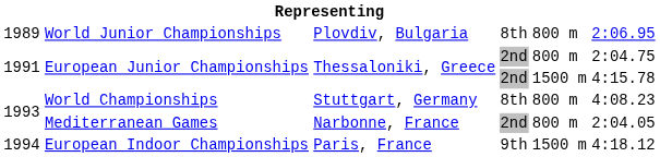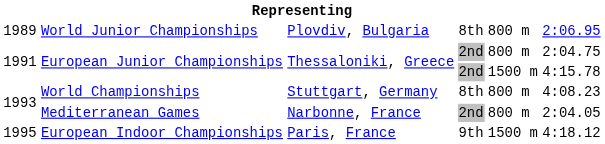 <table>
 <tr>
 <th colspan="6">Representing </th>
 </tr>
 <tr>
 <td>1989</td>
 <td><a href='#'>World Junior Championships</a></td>
 <td><a href='#'>Plovdiv</a>, <a href='#'>Bulgaria</a></td>
 <td align="center">8th</td>
 <td>800 m</td>
 <td><a href='#'>2:06.95</a></td>
 </tr>
 <tr>
 <td rowspan=2>1991</td>
 <td rowspan=2><a href='#'>European Junior Championships</a></td>
 <td rowspan=2><a href='#'>Thessaloniki</a>, <a href='#'>Greece</a></td>
 <td bgcolor="silver" align="center">2nd</td>
 <td>800 m</td>
 <td>2:04.75</td>
 </tr>
 <tr>
 <td bgcolor="silver" align="center">2nd</td>
 <td>1500 m</td>
 <td>4:15.78</td>
 </tr>
 <tr>
 <td rowspan=2>1993</td>
 <td><a href='#'>World Championships</a></td>
 <td><a href='#'>Stuttgart</a>, <a href='#'>Germany</a></td>
 <td align="center">8th</td>
 <td>800 m</td>
 <td>4:08.23</td>
 </tr>
 <tr>
 <td><a href='#'>Mediterranean Games</a></td>
 <td><a href='#'>Narbonne</a>, <a href='#'>France</a></td>
 <td bgcolor="silver" align="center">2nd</td>
 <td>800 m</td>
 <td>2:04.05</td>
 </tr>
 <tr>
-<td>1994</td>
+<td>1995</td>
 <td><a href='#'>European Indoor Championships</a></td>
 <td><a href='#'>Paris</a>, <a href='#'>France</a></td>
 <td align="center">9th</td>
 <td>1500 m</td>
 <td>4:18.12</td>
 </tr>
 </table>
